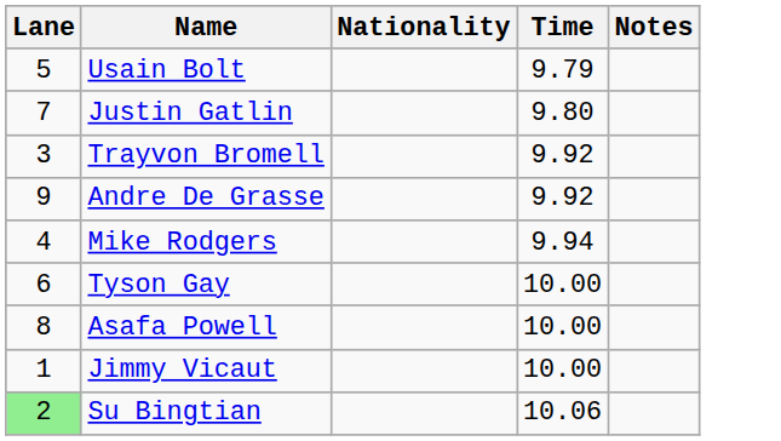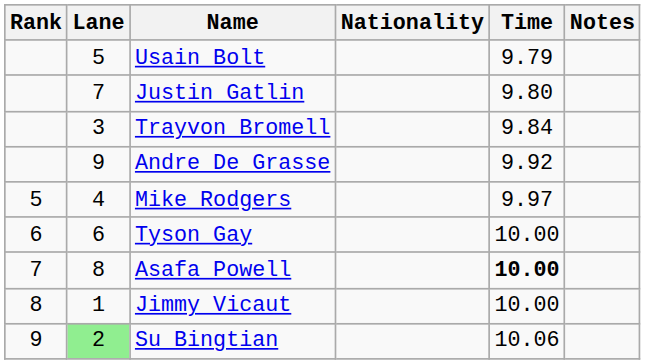 <table class="wikitable sortable" style="text-align:center">
 <tr>
+<th>Rank</th>
 <th>Lane</th>
 <th>Name</th>
 <th>Nationality</th>
 <th>Time</th>
 <th>Notes</th>
 </tr>
 <tr>
+<td></td>
 <td>5</td>
 <td align=left><a href='#'>Usain Bolt</a></td>
 <td align=left></td>
 <td>9.79</td>
 <td></td>
 </tr>
 <tr>
+<td></td>
 <td>7</td>
 <td align=left><a href='#'>Justin Gatlin</a></td>
 <td align=left></td>
 <td>9.80</td>
 <td></td>
 </tr>
 <tr>
+<td></td>
 <td>3</td>
 <td align=left><a href='#'>Trayvon Bromell</a></td>
 <td align=left></td>
-<td>9.92</td>
+<td>9.84</td>
 <td></td>
 </tr>
 <tr>
+<td></td>
 <td>9</td>
 <td align=left><a href='#'>Andre De Grasse</a></td>
 <td align=left></td>
 <td>9.92</td>
 <td></td>
 </tr>
 <tr>
+<td>5</td>
 <td>4</td>
 <td align=left><a href='#'>Mike Rodgers</a></td>
 <td align=left></td>
-<td>9.94</td>
+<td>9.97</td>
 <td></td>
 </tr>
 <tr>
+<td>6</td>
 <td>6</td>
 <td align=left><a href='#'>Tyson Gay</a></td>
 <td align=left></td>
 <td>10.00</td>
 <td></td>
 </tr>
 <tr>
+<td>7</td>
 <td>8</td>
 <td align=left><a href='#'>Asafa Powell</a></td>
 <td align=left></td>
-<td>10.00</td>
+<td><strong>10.00</strong></td>
 <td></td>
 </tr>
 <tr>
+<td>8</td>
 <td>1</td>
 <td align=left><a href='#'>Jimmy Vicaut</a></td>
 <td align=left></td>
 <td>10.00</td>
 <td></td>
 </tr>
 <tr>
+<td>9</td>
 <td style="background: lightgreen;">2</td>
 <td align=left><a href='#'>Su Bingtian</a></td>
 <td align=left></td>
 <td>10.06</td>
 <td></td>
 </tr>
 </table>
